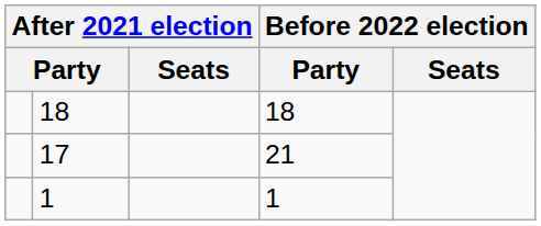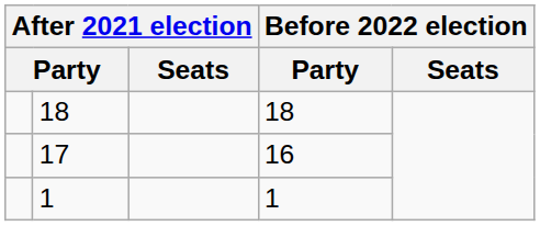 <table class="wikitable">
 <tr>
 <th colspan="3">After <a href='#'>2021 election</a></th>
 <th colspan="3">Before 2022 election</th>
 </tr>
 <tr>
 <th colspan="2">Party</th>
 <th>Seats</th>
 <th colspan="2">Party</th>
 <th>Seats</th>
 </tr>
 <tr>
 <td></td>
 <td>18</td>
 <td></td>
 <td>18</td>
 </tr>
 <tr>
 <td></td>
 <td>17</td>
 <td></td>
-<td>21</td>
+<td>16</td>
 </tr>
 <tr>
 <td></td>
 <td>1</td>
 <td></td>
 <td>1</td>
 </tr>
 </table>
